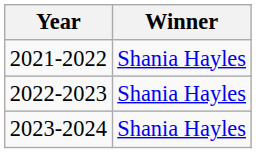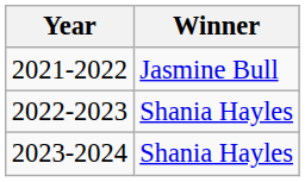 <table class="wikitable">
 <tr>
 <th>Year</th>
 <th>Winner</th>
 </tr>
 <tr>
 <td>2021-2022</td>
-<td><a href='#'>Shania Hayles</a></td>
+<td>  <a href='#'>Jasmine Bull</a></td>
 </tr>
 <tr>
 <td>2022-2023</td>
 <td><a href='#'>Shania Hayles</a></td>
 </tr>
 <tr>
 <td>2023-2024</td>
 <td><a href='#'>Shania Hayles</a></td>
 </tr>
 </table>
